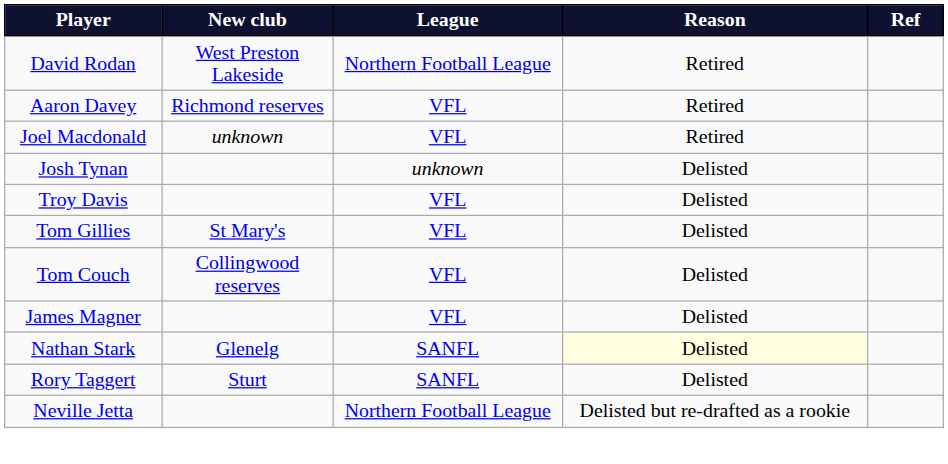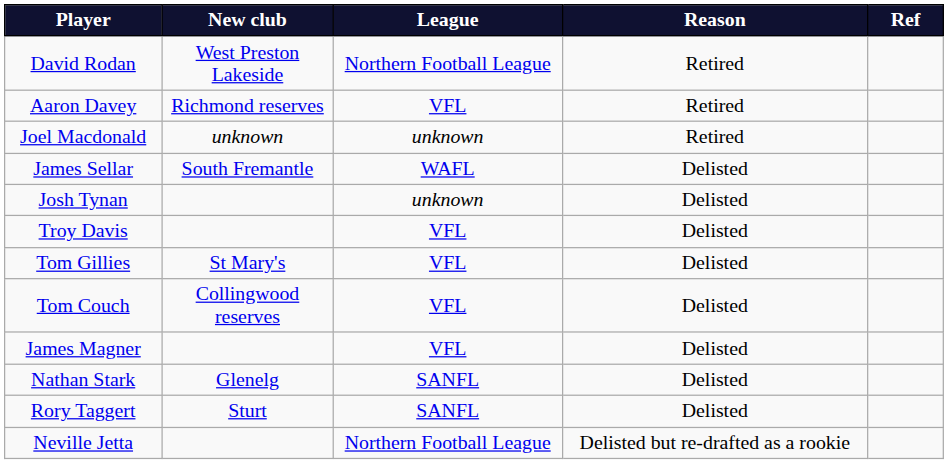 <table class="wikitable" style="text-align:center; font-size:100%; width:60%;">
 <tr style="color:#ffffff;">
 <th style="background:#0F1131; border: solid black 1px; width: 10%">Player</th>
 <th style="background:#0F1131; border: solid black 1px; width: 10%">New club</th>
 <th style="background:#0F1131; border: solid black 1px; width: 15%">League</th>
 <th style="background:#0F1131; border: solid black 1px; width: 20%">Reason</th>
 <th style="background:#0F1131; border: solid black 1px; width: 5%">Ref</th>
 </tr>
 <tr>
 <td><a href='#'>David Rodan</a></td>
 <td><a href='#'>West Preston Lakeside</a></td>
 <td><a href='#'>Northern Football League</a></td>
 <td>Retired</td>
 <td></td>
 </tr>
 <tr>
 <td><a href='#'>Aaron Davey</a></td>
 <td><a href='#'>Richmond reserves</a></td>
 <td><a href='#'>VFL</a></td>
 <td>Retired</td>
 <td></td>
 </tr>
 <tr>
 <td><a href='#'>Joel Macdonald</a></td>
 <td><em>unknown</em></td>
-<td><a href='#'>VFL</a></td>
+<td><em>unknown</em></td>
 <td>Retired</td>
+<td></td>
+</tr>
+<tr>
+<td><a href='#'>James Sellar</a></td>
+<td><a href='#'>South Fremantle</a></td>
+<td><a href='#'>WAFL</a></td>
+<td>Delisted</td>
 <td></td>
 </tr>
 <tr>
 <td><a href='#'>Josh Tynan</a></td>
 <td></td>
 <td><em>unknown</em></td>
 <td>Delisted</td>
 <td></td>
 </tr>
 <tr>
 <td><a href='#'>Troy Davis</a></td>
 <td></td>
 <td><a href='#'>VFL</a></td>
 <td>Delisted</td>
 <td></td>
 </tr>
 <tr>
 <td><a href='#'>Tom Gillies</a></td>
 <td><a href='#'>St Mary's</a></td>
 <td><a href='#'>VFL</a></td>
 <td>Delisted</td>
 <td></td>
 </tr>
 <tr>
 <td><a href='#'>Tom Couch</a></td>
 <td><a href='#'>Collingwood reserves</a></td>
 <td><a href='#'>VFL</a></td>
 <td>Delisted</td>
 <td></td>
 </tr>
 <tr>
 <td><a href='#'>James Magner</a></td>
 <td></td>
 <td><a href='#'>VFL</a></td>
 <td>Delisted</td>
 <td></td>
 </tr>
 <tr>
 <td><a href='#'>Nathan Stark</a></td>
 <td><a href='#'>Glenelg</a></td>
 <td><a href='#'>SANFL</a></td>
-<td style="background: lightyellow;">Delisted</td>
+<td>Delisted</td>
 <td></td>
 </tr>
 <tr>
 <td><a href='#'>Rory Taggert</a></td>
 <td><a href='#'>Sturt</a></td>
 <td><a href='#'>SANFL</a></td>
 <td>Delisted</td>
 <td></td>
 </tr>
 <tr>
 <td><a href='#'>Neville Jetta</a></td>
 <td></td>
 <td><a href='#'>Northern Football League</a></td>
 <td>Delisted but re-drafted as a rookie</td>
 <td></td>
 </tr>
 </table>
